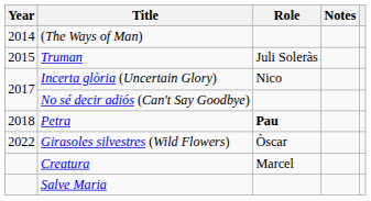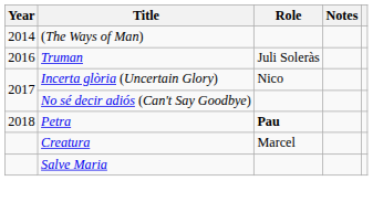 <table class="wikitable sortable">
 <tr>
 <th>Year</th>
 <th>Title</th>
 <th>Role</th>
 <th class="unsortable">Notes</th>
 <th></th>
 </tr>
 <tr>
 <td align = "center">2014</td>
 <td><em></em> (<em>The Ways of Man</em>)</td>
 <td></td>
 <td></td>
 <td align = "center"></td>
 </tr>
 <tr>
-<td align = "center">2015</td>
+<td align = "center">2016</td>
 <td><em><a href='#'>Truman</a></em></td>
 <td>Juli Soleràs</td>
 <td></td>
 <td align= "center"></td>
 </tr>
 <tr>
 <td rowspan = "2" align = "center">2017</td>
 <td><em><a href='#'>Incerta glòria</a></em> (<em>Uncertain Glory</em>)</td>
 <td>Nico</td>
 <td></td>
 <td align = "center"></td>
 </tr>
 <tr>
 <td><em><a href='#'>No sé decir adiós</a></em> (<em>Can't Say Goodbye</em>)</td>
 <td></td>
 <td></td>
 <td align = "center"></td>
 </tr>
 <tr>
 <td align = "center">2018</td>
 <td><em><a href='#'>Petra</a></em></td>
 <td><strong>Pau</strong></td>
 <td></td>
 <td align = "center"></td>
 </tr>
 <tr>
-<td align = "center">2022</td>
-<td><em><a href='#'>Girasoles silvestres</a></em> (<em>Wild Flowers</em>)</td>
-<td>Òscar</td>
-<td></td>
-<td align = "center"></td>
-</tr>
-<tr>
 <td></td>
 <td><em><a href='#'>Creatura</a></em></td>
 <td>Marcel</td>
 <td></td>
 <td></td>
 </tr>
 <tr>
 <td></td>
 <td><em><a href='#'>Salve Maria</a></em></td>
 <td></td>
 <td></td>
 <td></td>
 </tr>
 </table>
